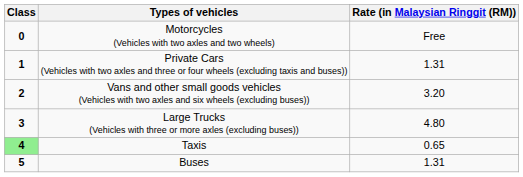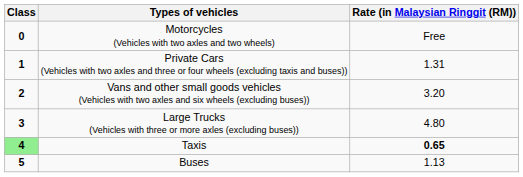 <table class=wikitable style="margin:0 auto;text-align:center">
 <tr>
 <th>Class</th>
 <th>Types of vehicles</th>
 <th>Rate (in <a href='#'>Malaysian Ringgit</a> (RM))</th>
 </tr>
 <tr>
 <td><strong>0</strong></td>
 <td>Motorcycles<br><small>(Vehicles with two axles and two wheels)</small></td>
 <td>Free</td>
 </tr>
 <tr>
 <td><strong>1</strong></td>
 <td>Private Cars<br><small>(Vehicles with two axles and three or four wheels (excluding taxis and buses))</small></td>
 <td>1.31</td>
 </tr>
 <tr>
 <td><strong>2</strong></td>
 <td>Vans and other small goods vehicles<br><small>(Vehicles with two axles and six wheels (excluding buses))</small></td>
 <td>3.20</td>
 </tr>
 <tr>
 <td><strong>3</strong></td>
 <td>Large Trucks<br><small>(Vehicles with three or more axles (excluding buses))</small></td>
 <td>4.80</td>
 </tr>
 <tr>
 <td style="background: lightgreen;"><strong>4</strong></td>
 <td>Taxis</td>
-<td>0.65</td>
+<td><strong>0.65</strong></td>
 </tr>
 <tr>
 <td><strong>5</strong></td>
 <td>Buses</td>
-<td>1.31</td>
+<td>1.13</td>
 </tr>
 </table>
